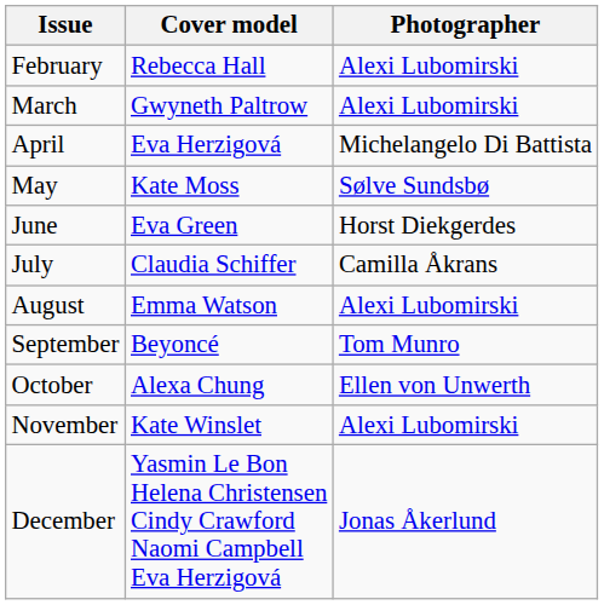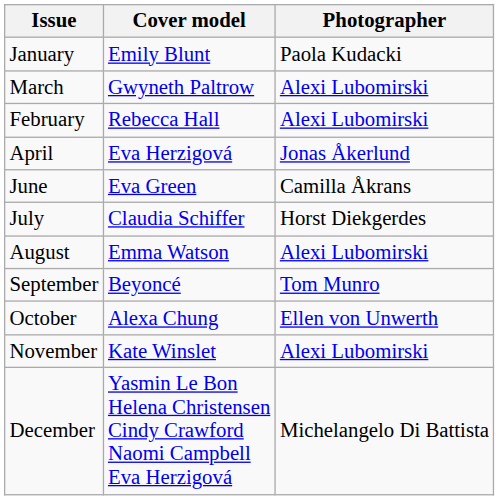 <table class="sortable wikitable">
 <tr>
 <th>Issue</th>
 <th>Cover model</th>
 <th>Photographer</th>
 </tr>
 <tr>
-<td>February</td>
-<td><a href='#'>Rebecca Hall</a></td>
-<td><a href='#'>Alexi Lubomirski</a></td>
+<td>January</td>
+<td><a href='#'>Emily Blunt</a></td>
+<td>Paola Kudacki</td>
 </tr>
 <tr>
 <td>March</td>
 <td><a href='#'>Gwyneth Paltrow</a></td>
 <td><a href='#'>Alexi Lubomirski</a></td>
 </tr>
 <tr>
+<td>February</td>
+<td><a href='#'>Rebecca Hall</a></td>
+<td><a href='#'>Alexi Lubomirski</a></td>
+</tr>
+<tr>
 <td>April</td>
 <td><a href='#'>Eva Herzigová</a></td>
-<td>Michelangelo Di Battista</td>
-</tr>
-<tr>
-<td>May</td>
-<td><a href='#'>Kate Moss</a></td>
-<td><a href='#'>Sølve Sundsbø</a></td>
+<td><a href='#'>Jonas Åkerlund</a></td>
 </tr>
 <tr>
 <td>June</td>
 <td><a href='#'>Eva Green</a></td>
-<td>Horst Diekgerdes</td>
+<td>Camilla Åkrans</td>
 </tr>
 <tr>
 <td>July</td>
 <td><a href='#'>Claudia Schiffer</a></td>
-<td>Camilla Åkrans</td>
+<td>Horst Diekgerdes</td>
 </tr>
 <tr>
 <td>August</td>
 <td><a href='#'>Emma Watson</a></td>
 <td><a href='#'>Alexi Lubomirski</a></td>
 </tr>
 <tr>
 <td>September</td>
 <td><a href='#'>Beyoncé</a></td>
 <td><a href='#'>Tom Munro</a></td>
 </tr>
 <tr>
 <td>October</td>
 <td><a href='#'>Alexa Chung</a></td>
 <td><a href='#'>Ellen von Unwerth</a></td>
 </tr>
 <tr>
 <td>November</td>
 <td><a href='#'>Kate Winslet</a></td>
 <td><a href='#'>Alexi Lubomirski</a></td>
 </tr>
 <tr>
 <td>December</td>
 <td><a href='#'>Yasmin Le Bon</a><br><a href='#'>Helena Christensen</a><br><a href='#'>Cindy Crawford</a><br><a href='#'>Naomi Campbell</a><br><a href='#'>Eva Herzigová</a></td>
-<td><a href='#'>Jonas Åkerlund</a></td>
+<td>Michelangelo Di Battista</td>
 </tr>
 </table>
